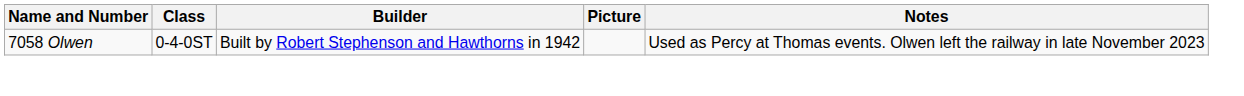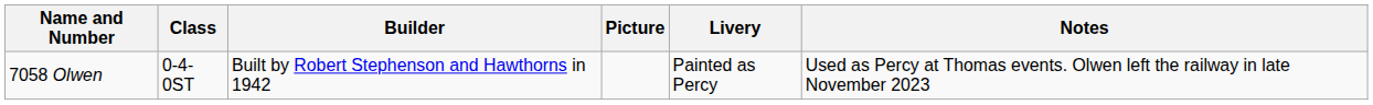 <table class="wikitable sortable mw-collapsible">
 <tr>
 <th>Name and Number</th>
 <th>Class</th>
 <th>Builder</th>
 <th>Picture</th>
+<th>Livery</th>
 <th>Notes</th>
 </tr>
 <tr>
 <td>7058 <em>Olwen</em></td>
 <td>0-4-0ST</td>
 <td>Built by <a href='#'>Robert Stephenson and Hawthorns</a> in 1942</td>
 <td></td>
+<td>Painted as Percy</td>
 <td>Used as Percy at Thomas events. Olwen left the railway in late November 2023</td>
 </tr>
 </table>
